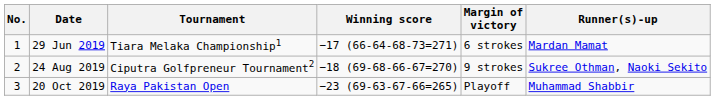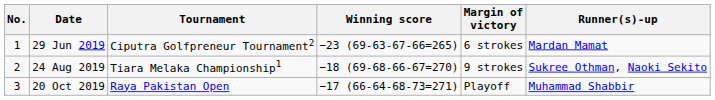 <table class="wikitable" style="font-size:95%;">
 <tr>
 <th>No.</th>
 <th>Date</th>
 <th>Tournament</th>
 <th>Winning score</th>
 <th>Margin of<br>victory</th>
 <th>Runner(s)-up</th>
 </tr>
 <tr>
 <td align=center>1</td>
 <td align=right>29 Jun <a href='#'>2019</a></td>
-<td>Tiara Melaka Championship<sup>1</sup></td>
-<td>−17 (66-64-68-73=271)</td>
+<td>Ciputra Golfpreneur Tournament<sup>2</sup></td>
+<td>−23 (69-63-67-66=265)</td>
 <td>6 strokes</td>
 <td> <a href='#'>Mardan Mamat</a></td>
 </tr>
 <tr>
 <td align=center>2</td>
 <td align=right>24 Aug 2019</td>
-<td>Ciputra Golfpreneur Tournament<sup>2</sup></td>
+<td>Tiara Melaka Championship<sup>1</sup></td>
 <td>−18 (69-68-66-67=270)</td>
 <td>9 strokes</td>
 <td> <a href='#'>Sukree Othman</a>,  <a href='#'>Naoki Sekito</a></td>
 </tr>
 <tr>
 <td align=center>3</td>
 <td align=right>20 Oct 2019</td>
 <td><a href='#'>Raya Pakistan Open</a></td>
-<td>−23 (69-63-67-66=265)</td>
+<td>−17 (66-64-68-73=271)</td>
 <td>Playoff</td>
 <td> <a href='#'>Muhammad Shabbir</a></td>
 </tr>
 </table>
